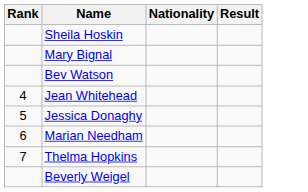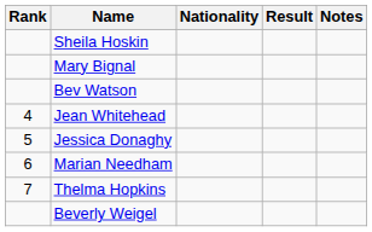 <table class="wikitable sortable" style=" text-align:center">
 <tr>
 <th>Rank</th>
 <th>Name</th>
 <th>Nationality</th>
 <th>Result</th>
+<th>Notes</th>
 </tr>
 <tr>
 <td></td>
 <td align=left><a href='#'>Sheila Hoskin</a></td>
 <td align=left></td>
+<td></td>
 <td></td>
 </tr>
 <tr>
 <td></td>
 <td align=left><a href='#'>Mary Bignal</a></td>
 <td align=left></td>
 <td></td>
+<td></td>
 </tr>
 <tr>
 <td></td>
 <td align=left><a href='#'>Bev Watson</a></td>
 <td align=left></td>
+<td></td>
 <td></td>
 </tr>
 <tr>
 <td>4</td>
 <td align=left><a href='#'>Jean Whitehead</a></td>
 <td align=left></td>
 <td></td>
+<td></td>
 </tr>
 <tr>
 <td>5</td>
 <td align=left><a href='#'>Jessica Donaghy</a></td>
 <td align=left></td>
+<td></td>
 <td></td>
 </tr>
 <tr>
 <td>6</td>
 <td align=left><a href='#'>Marian Needham</a></td>
 <td align=left></td>
 <td></td>
+<td></td>
 </tr>
 <tr>
 <td>7</td>
 <td align=left><a href='#'>Thelma Hopkins</a></td>
 <td align=left></td>
+<td></td>
 <td></td>
 </tr>
 <tr>
 <td></td>
 <td align=left><a href='#'>Beverly Weigel</a></td>
 <td align=left></td>
 <td></td>
+<td></td>
 </tr>
 </table>
